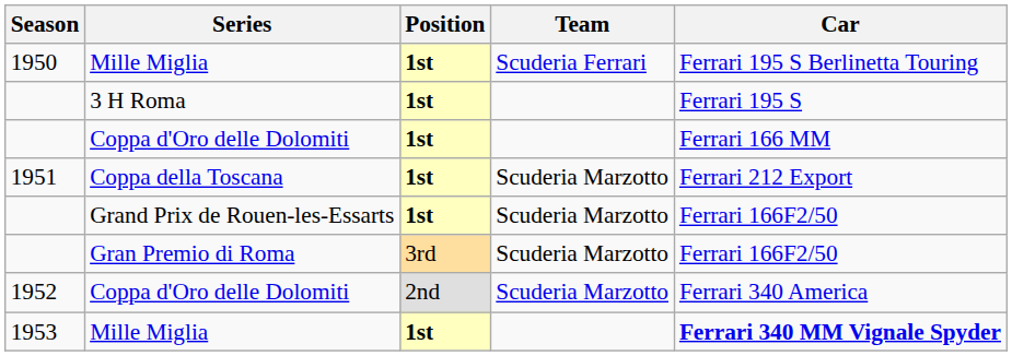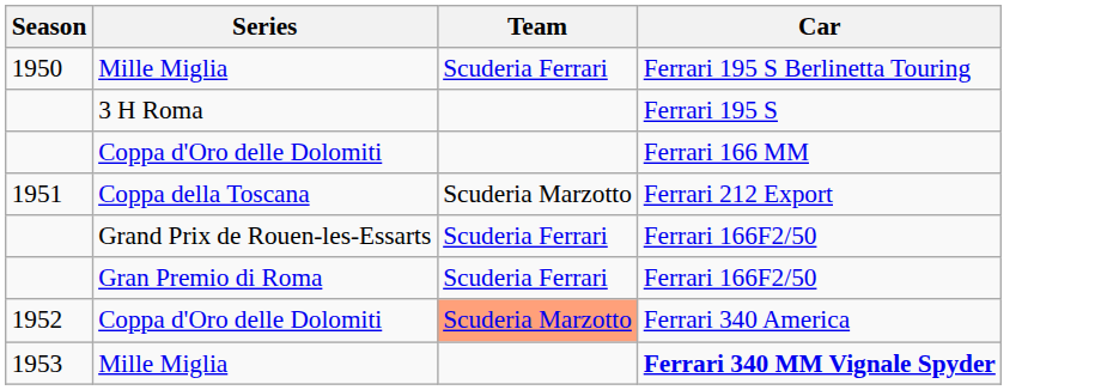 <table class="wikitable" style="font-size: 95%;">
 <tr>
 <th>Season</th>
 <th>Series</th>
-<th>Position</th>
 <th>Team</th>
 <th>Car</th>
 </tr>
 <tr>
 <td>1950</td>
 <td><a href='#'>Mille Miglia</a></td>
-<td style="background:#ffffbf;"><strong>1st</strong></td>
 <td><a href='#'>Scuderia Ferrari</a></td>
 <td><a href='#'>Ferrari 195 S Berlinetta Touring</a></td>
 </tr>
 <tr>
 <td></td>
 <td>3 H Roma</td>
-<td style="background:#ffffbf;"><strong>1st</strong></td>
 <td></td>
 <td><a href='#'>Ferrari 195 S</a></td>
 </tr>
 <tr>
 <td></td>
 <td><a href='#'>Coppa d'Oro delle Dolomiti</a></td>
-<td style="background:#ffffbf;"><strong>1st</strong></td>
 <td></td>
 <td><a href='#'>Ferrari 166 MM</a></td>
 </tr>
 <tr>
 <td>1951</td>
 <td><a href='#'>Coppa della Toscana</a></td>
-<td style="background:#ffffbf;"><strong>1st</strong></td>
 <td>Scuderia Marzotto</td>
 <td><a href='#'>Ferrari 212 Export</a></td>
 </tr>
 <tr>
 <td></td>
 <td>Grand Prix de Rouen-les-Essarts</td>
-<td style="background:#ffffbf;"><strong>1st</strong></td>
-<td>Scuderia Marzotto</td>
+<td><a href='#'>Scuderia Ferrari</a></td>
 <td><a href='#'>Ferrari 166F2/50</a></td>
 </tr>
 <tr>
 <td></td>
 <td><a href='#'>Gran Premio di Roma</a></td>
-<td style="background:#ffdf9f;">3rd</td>
-<td>Scuderia Marzotto</td>
+<td><a href='#'>Scuderia Ferrari</a></td>
 <td><a href='#'>Ferrari 166F2/50</a></td>
 </tr>
 <tr>
 <td>1952</td>
 <td><a href='#'>Coppa d'Oro delle Dolomiti</a></td>
-<td style="background:#dfdfdf;">2nd</td>
-<td><a href='#'>Scuderia Marzotto</a></td>
+<td style="background: lightsalmon;"><a href='#'>Scuderia Marzotto</a></td>
 <td><a href='#'>Ferrari 340 America</a></td>
 </tr>
 <tr>
 <td>1953</td>
 <td><a href='#'>Mille Miglia</a></td>
-<td style="background:#ffffbf;"><strong>1st</strong></td>
 <td></td>
 <td><strong><a href='#'>Ferrari 340 MM Vignale Spyder</a></strong></td>
 </tr>
 </table>
